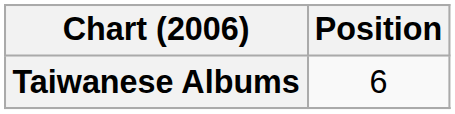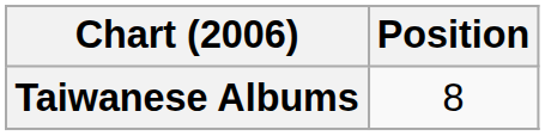 <table class="wikitable plainrowheaders" style="text-align:center">
 <tr>
 <th scope="col">Chart (2006)</th>
 <th scope="col">Position</th>
 </tr>
 <tr>
 <th scope="row">Taiwanese Albums</th>
-<td>6</td>
+<td>8</td>
 </tr>
 <tr>
 </tr>
 </table>
